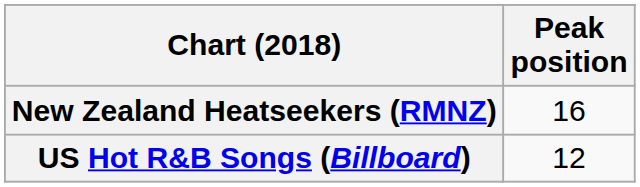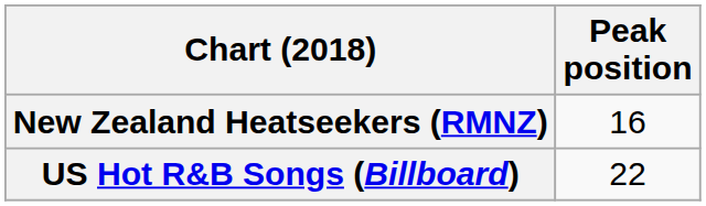 <table class="wikitable sortable plainrowheaders" style="text-align:center">
 <tr>
 <th scope="col">Chart (2018)</th>
 <th scope="col">Peak<br> position</th>
 </tr>
 <tr>
 <th scope="row">New Zealand Heatseekers (<a href='#'>RMNZ</a>)</th>
 <td>16</td>
 </tr>
 <tr>
 <th scope="row">US <a href='#'>Hot R&B Songs</a> (<em><a href='#'>Billboard</a></em>)</th>
-<td>12</td>
+<td>22</td>
 </tr>
 </table>
